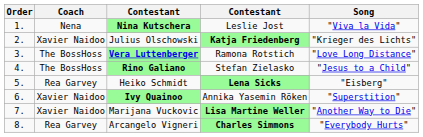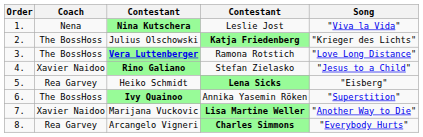 <table class="wikitable sortable" style="text-align: center; width: auto;">
 <tr class="hintergrundfarbe5">
 <th>Order</th>
 <th>Coach</th>
 <th>Contestant</th>
 <th>Contestant</th>
 <th>Song</th>
 </tr>
 <tr>
 <td>1.</td>
 <td>Nena</td>
 <th style="background:palegreen">Nina Kutschera</th>
 <td>Leslie Jost</td>
 <td>"<a href='#'>Viva la Vida</a>"</td>
 </tr>
 <tr>
 <td>2.</td>
-<td>Xavier Naidoo</td>
+<td>The BossHoss</td>
 <td>Julius Olschowski</td>
 <th style="background:palegreen">Katja Friedenberg</th>
 <td>"Krieger des Lichts"</td>
 </tr>
 <tr>
 <td>3.</td>
 <td>The BossHoss</td>
 <th style="background:palegreen"><a href='#'>Vera Luttenberger</a></th>
 <td>Ramona Rotstich</td>
 <td>"<a href='#'>Love Long Distance</a>"</td>
 </tr>
 <tr>
 <td>4.</td>
-<td>The BossHoss</td>
+<td>Xavier Naidoo</td>
 <th style="background:palegreen">Rino Galiano</th>
 <td>Stefan Zielasko</td>
 <td>"<a href='#'>Jesus to a Child</a>"</td>
 </tr>
 <tr>
 <td>5.</td>
 <td>Rea Garvey</td>
 <td>Heiko Schmidt</td>
 <th style="background:palegreen">Lena Sicks</th>
 <td>"Eisberg"</td>
 </tr>
 <tr>
 <td>6.</td>
-<td>Xavier Naidoo</td>
+<td>The BossHoss</td>
 <th style="background:palegreen">Ivy Quainoo</th>
 <td>Annika Yasemin Röken</td>
 <td>"<a href='#'>Superstition</a>"</td>
 </tr>
 <tr>
 <td>7.</td>
 <td>Xavier Naidoo</td>
 <td>Marijana Vuckovic</td>
 <th style="background:palegreen">Lisa Martine Weller</th>
 <td>"<a href='#'>Another Way to Die</a>"</td>
 </tr>
 <tr>
 <td>8.</td>
 <td>Rea Garvey</td>
 <td>Arcangelo Vigneri</td>
 <th style="background:palegreen">Charles Simmons</th>
 <td>"<a href='#'>Everybody Hurts</a>"</td>
 </tr>
 </table>
